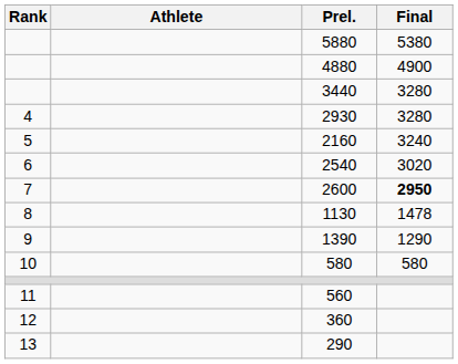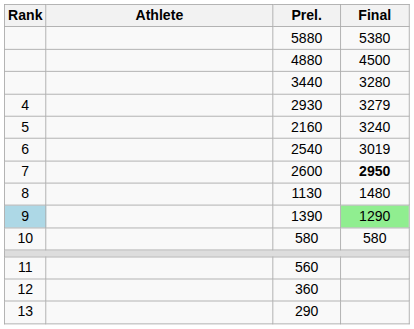 <table class=wikitable style="text-align:center">
 <tr>
 <th width=40>Rank</th>
 <th width=250>Athlete</th>
 <th width=70>Prel.</th>
 <th width=70>Final</th>
 </tr>
 <tr>
 <td></td>
 <td align=left></td>
 <td>5880</td>
 <td>5380</td>
 </tr>
 <tr>
 <td></td>
 <td align=left></td>
 <td>4880</td>
-<td>4900</td>
+<td>4500</td>
 </tr>
 <tr>
 <td></td>
 <td align=left></td>
 <td>3440</td>
 <td>3280</td>
 </tr>
 <tr>
 <td>4</td>
 <td align=left></td>
 <td>2930</td>
-<td>3280</td>
+<td>3279</td>
 </tr>
 <tr>
 <td>5</td>
 <td align=left></td>
 <td>2160</td>
 <td>3240</td>
 </tr>
 <tr>
 <td>6</td>
 <td align=left></td>
 <td>2540</td>
-<td>3020</td>
+<td>3019</td>
 </tr>
 <tr>
 <td>7</td>
 <td align=left></td>
 <td>2600</td>
 <td><strong>2950</strong></td>
 </tr>
 <tr>
 <td>8</td>
 <td align=left></td>
 <td>1130</td>
-<td>1478</td>
+<td>1480</td>
 </tr>
 <tr>
-<td>9</td>
+<td style="background: lightblue;">9</td>
 <td align=left></td>
 <td>1390</td>
-<td>1290</td>
+<td style="background: lightgreen;">1290</td>
 </tr>
 <tr>
 <td>10</td>
 <td align=left></td>
 <td>580</td>
 <td>580</td>
 </tr>
 <tr bgcolor=#DDDDDD>
 <td colspan=4></td>
 </tr>
 <tr>
 <td>11</td>
 <td align=left></td>
 <td>560</td>
 <td></td>
 </tr>
 <tr>
 <td>12</td>
 <td align=left></td>
 <td>360</td>
 <td></td>
 </tr>
 <tr>
 <td>13</td>
 <td align=left></td>
 <td>290</td>
 <td></td>
 </tr>
 </table>
